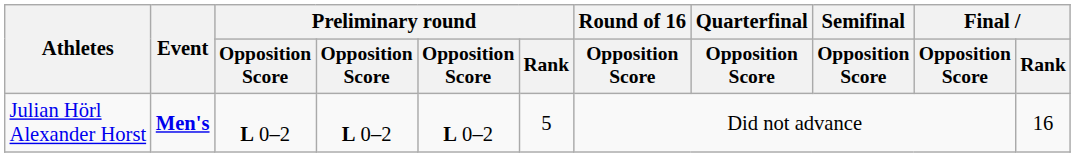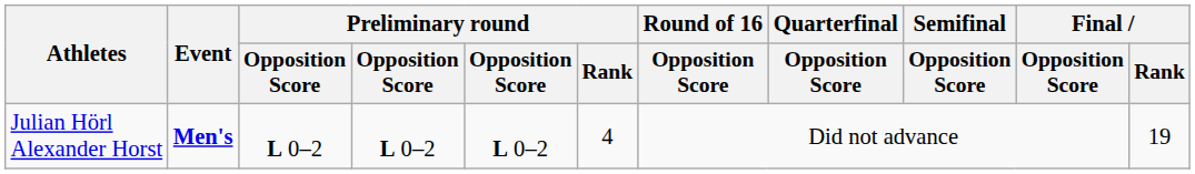 <table class=wikitable style=font-size:90%;text-align:center>
 <tr>
 <th rowspan=2>Athletes</th>
 <th rowspan=2>Event</th>
 <th colspan=4>Preliminary round</th>
 <th>Round of 16</th>
 <th>Quarterfinal</th>
 <th>Semifinal</th>
 <th colspan=2>Final / </th>
 </tr>
 <tr style=font-size:95%>
 <th>Opposition<br>Score</th>
 <th>Opposition<br>Score</th>
 <th>Opposition<br>Score</th>
 <th>Rank</th>
 <th>Opposition<br>Score</th>
 <th>Opposition<br>Score</th>
 <th>Opposition<br>Score</th>
 <th>Opposition<br>Score</th>
 <th>Rank</th>
 </tr>
 <tr>
 <td align=left><a href='#'>Julian Hörl</a><br><a href='#'>Alexander Horst</a></td>
 <td align=left><strong><a href='#'>Men's</a></strong></td>
 <td><br><strong>L</strong> 0–2</td>
 <td><br><strong>L</strong> 0–2</td>
 <td><br><strong>L</strong> 0–2</td>
-<td>5</td>
+<td>4</td>
 <td colspan=4>Did not advance</td>
-<td>16</td>
+<td>19</td>
 </tr>
 </table>
